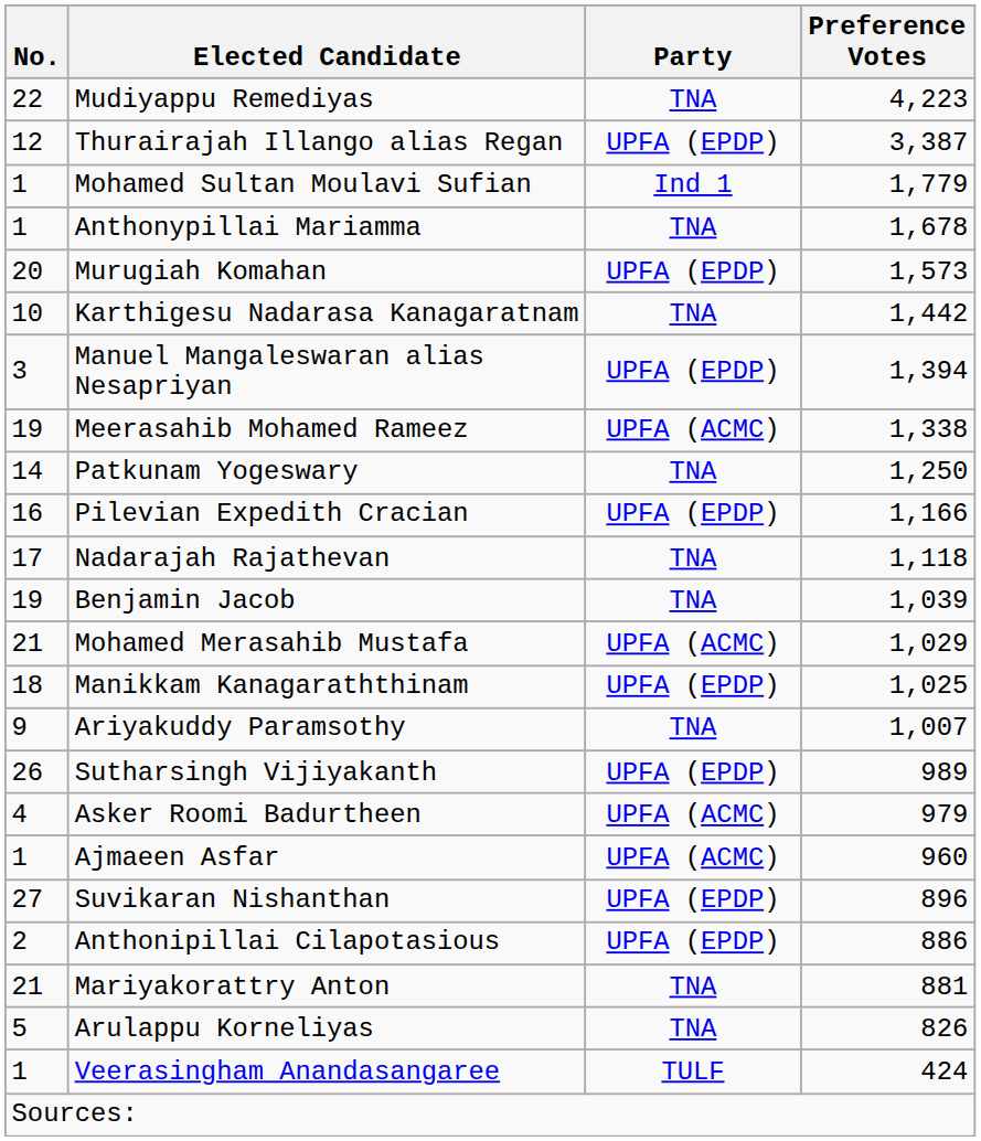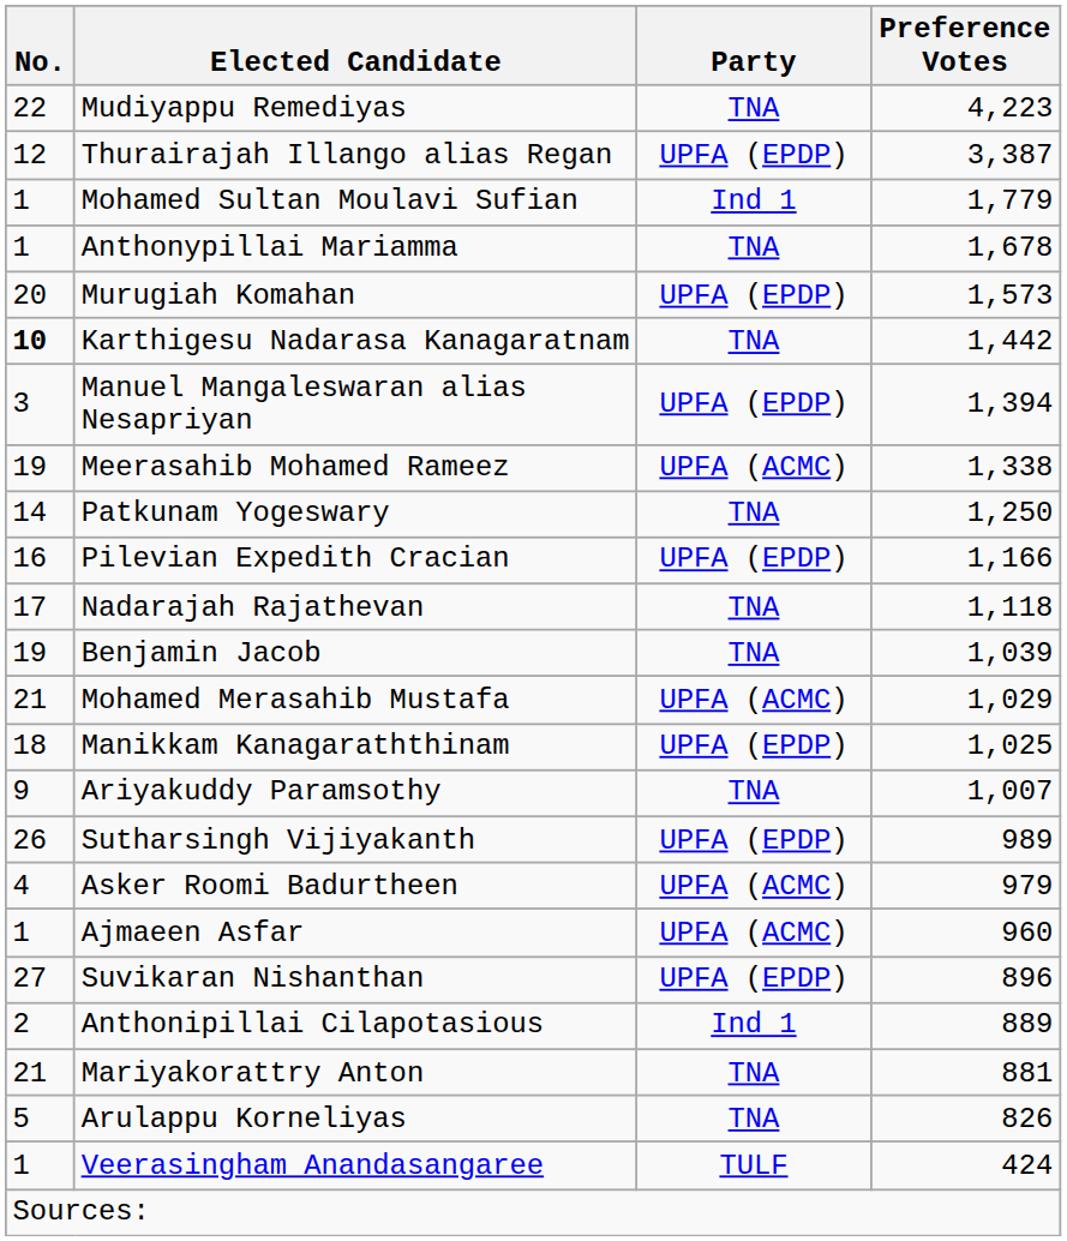 <table class="wikitable" border="1" style="text-align:left;">
 <tr>
 <th valign=bottom align=left width="25">No.</th>
 <th valign=bottom align=center width="250">Elected Candidate</th>
 <th valign=bottom align=center width="100">Party</th>
 <th valign=bottom align=center width="80">Preference<br>Votes</th>
 </tr>
 <tr>
 <td>22</td>
 <td>Mudiyappu Remediyas</td>
 <td align=center><a href='#'>TNA</a></td>
 <td align=right>4,223</td>
 </tr>
 <tr>
 <td>12</td>
 <td>Thurairajah Illango alias Regan</td>
 <td align=center><a href='#'>UPFA</a> (<a href='#'>EPDP</a>)</td>
 <td align=right>3,387</td>
 </tr>
 <tr>
 <td>1</td>
 <td>Mohamed Sultan Moulavi Sufian</td>
 <td align=center><a href='#'>Ind 1</a></td>
 <td align=right>1,779</td>
 </tr>
 <tr>
 <td>1</td>
 <td>Anthonypillai Mariamma</td>
 <td align=center><a href='#'>TNA</a></td>
 <td align=right>1,678</td>
 </tr>
 <tr>
 <td>20</td>
 <td>Murugiah Komahan</td>
 <td align=center><a href='#'>UPFA</a> (<a href='#'>EPDP</a>)</td>
 <td align=right>1,573</td>
 </tr>
 <tr>
-<td>10</td>
+<td><strong>10</strong></td>
 <td>Karthigesu Nadarasa Kanagaratnam</td>
 <td align=center><a href='#'>TNA</a></td>
 <td align=right>1,442</td>
 </tr>
 <tr>
 <td>3</td>
 <td>Manuel Mangaleswaran alias Nesapriyan</td>
 <td align=center><a href='#'>UPFA</a> (<a href='#'>EPDP</a>)</td>
 <td align=right>1,394</td>
 </tr>
 <tr>
 <td>19</td>
 <td>Meerasahib Mohamed Rameez</td>
 <td align=center><a href='#'>UPFA</a> (<a href='#'>ACMC</a>)</td>
 <td align=right>1,338</td>
 </tr>
 <tr>
 <td>14</td>
 <td>Patkunam Yogeswary</td>
 <td align=center><a href='#'>TNA</a></td>
 <td align=right>1,250</td>
 </tr>
 <tr>
 <td>16</td>
 <td>Pilevian Expedith Cracian</td>
 <td align=center><a href='#'>UPFA</a> (<a href='#'>EPDP</a>)</td>
 <td align=right>1,166</td>
 </tr>
 <tr>
 <td>17</td>
 <td>Nadarajah Rajathevan</td>
 <td align=center><a href='#'>TNA</a></td>
 <td align=right>1,118</td>
 </tr>
 <tr>
 <td>19</td>
 <td>Benjamin Jacob</td>
 <td align=center><a href='#'>TNA</a></td>
 <td align=right>1,039</td>
 </tr>
 <tr>
 <td>21</td>
 <td>Mohamed Merasahib Mustafa</td>
 <td align=center><a href='#'>UPFA</a> (<a href='#'>ACMC</a>)</td>
 <td align=right>1,029</td>
 </tr>
 <tr>
 <td>18</td>
 <td>Manikkam Kanagaraththinam</td>
 <td align=center><a href='#'>UPFA</a> (<a href='#'>EPDP</a>)</td>
 <td align=right>1,025</td>
 </tr>
 <tr>
 <td>9</td>
 <td>Ariyakuddy Paramsothy</td>
 <td align=center><a href='#'>TNA</a></td>
 <td align=right>1,007</td>
 </tr>
 <tr>
 <td>26</td>
 <td>Sutharsingh Vijiyakanth</td>
 <td align=center><a href='#'>UPFA</a> (<a href='#'>EPDP</a>)</td>
 <td align=right>989</td>
 </tr>
 <tr>
 <td>4</td>
 <td>Asker Roomi Badurtheen</td>
 <td align=center><a href='#'>UPFA</a> (<a href='#'>ACMC</a>)</td>
 <td align=right>979</td>
 </tr>
 <tr>
 <td>1</td>
 <td>Ajmaeen Asfar</td>
 <td align=center><a href='#'>UPFA</a> (<a href='#'>ACMC</a>)</td>
 <td align=right>960</td>
 </tr>
 <tr>
 <td>27</td>
 <td>Suvikaran Nishanthan</td>
 <td align=center><a href='#'>UPFA</a> (<a href='#'>EPDP</a>)</td>
 <td align=right>896</td>
 </tr>
 <tr>
 <td>2</td>
 <td>Anthonipillai Cilapotasious</td>
-<td align=center><a href='#'>UPFA</a> (<a href='#'>EPDP</a>)</td>
-<td align=right>886</td>
+<td align=center><a href='#'>Ind 1</a></td>
+<td align=right>889</td>
 </tr>
 <tr>
 <td>21</td>
 <td>Mariyakorattry Anton</td>
 <td align=center><a href='#'>TNA</a></td>
 <td align=right>881</td>
 </tr>
 <tr>
 <td>5</td>
 <td>Arulappu Korneliyas</td>
 <td align=center><a href='#'>TNA</a></td>
 <td align=right>826</td>
 </tr>
 <tr>
 <td>1</td>
 <td><a href='#'>Veerasingham Anandasangaree</a></td>
 <td align=center><a href='#'>TULF</a></td>
 <td align=right>424</td>
 </tr>
 <tr>
 <td align=left colspan=4>Sources:</td>
 </tr>
 </table>
